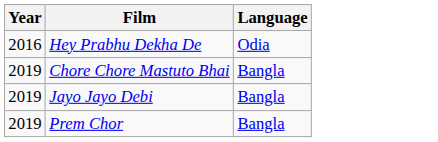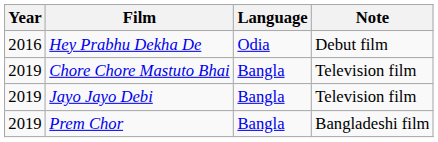 <table class="wikitable sortable">
 <tr>
 <th>Year</th>
 <th>Film</th>
 <th>Language</th>
+<th>Note</th>
 </tr>
 <tr>
 <td>2016</td>
 <td><em><a href='#'>Hey Prabhu Dekha De</a></em></td>
 <td><a href='#'>Odia</a></td>
+<td>Debut film</td>
 </tr>
 <tr>
 <td>2019</td>
 <td><em><a href='#'>Chore Chore Mastuto Bhai</a></em></td>
 <td><a href='#'>Bangla</a></td>
+<td>Television film</td>
 </tr>
 <tr>
 <td>2019</td>
 <td><em><a href='#'>Jayo Jayo Debi</a></em></td>
 <td><a href='#'>Bangla</a></td>
+<td>Television film</td>
 </tr>
 <tr>
 <td>2019</td>
 <td><em><a href='#'>Prem Chor</a></em></td>
 <td><a href='#'>Bangla</a></td>
+<td>Bangladeshi film</td>
 </tr>
 </table>
